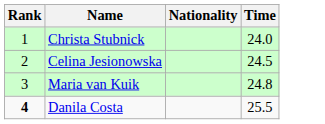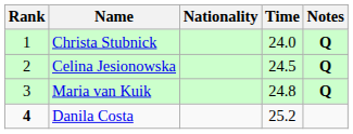 <table class="wikitable sortable" style="text-align:center">
 <tr>
 <th>Rank</th>
 <th>Name</th>
 <th>Nationality</th>
 <th>Time</th>
+<th>Notes</th>
 </tr>
 <tr bgcolor=ccffcc>
 <td>1</td>
 <td align=left><a href='#'>Christa Stubnick</a></td>
 <td align=left></td>
 <td>24.0</td>
+<td><strong>Q</strong></td>
 </tr>
 <tr bgcolor=ccffcc>
 <td>2</td>
 <td align=left><a href='#'>Celina Jesionowska</a></td>
 <td align=left></td>
 <td>24.5</td>
+<td><strong>Q</strong></td>
 </tr>
 <tr bgcolor=ccffcc>
 <td>3</td>
 <td align=left><a href='#'>Maria van Kuik</a></td>
 <td align=left></td>
 <td>24.8</td>
+<td><strong>Q</strong></td>
 </tr>
 <tr>
 <td><strong>4</strong></td>
 <td align=left><a href='#'>Danila Costa</a></td>
 <td align=left></td>
-<td>25.5</td>
+<td>25.2</td>
+<td></td>
 </tr>
 </table>
